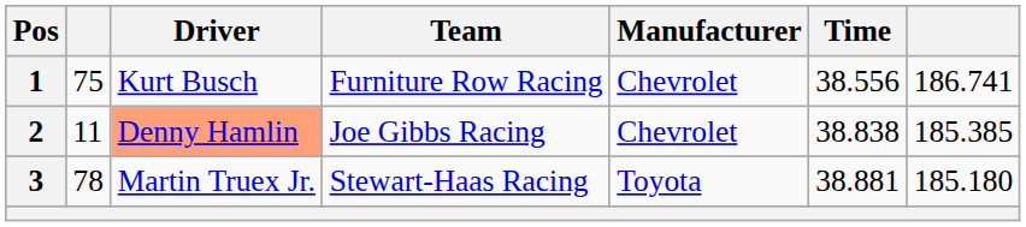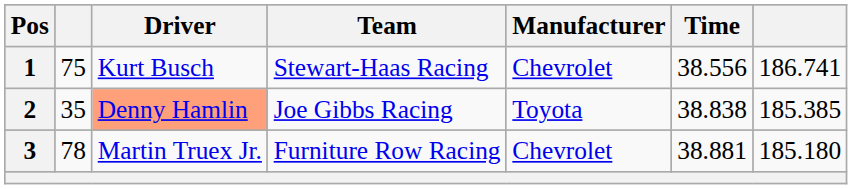 <table class="wikitable" style="font-size:95%">
 <tr>
 <th>Pos</th>
 <th></th>
 <th>Driver</th>
 <th>Team</th>
 <th>Manufacturer</th>
 <th>Time</th>
 <th></th>
 </tr>
 <tr>
 <th>1</th>
 <td>75</td>
 <td><a href='#'>Kurt Busch</a></td>
-<td><a href='#'>Furniture Row Racing</a></td>
+<td><a href='#'>Stewart-Haas Racing</a></td>
 <td><a href='#'>Chevrolet</a></td>
 <td>38.556</td>
 <td>186.741</td>
 </tr>
 <tr>
 <th>2</th>
-<td>11</td>
+<td>35</td>
 <td style="background: lightsalmon;"><a href='#'>Denny Hamlin</a></td>
 <td><a href='#'>Joe Gibbs Racing</a></td>
-<td><a href='#'>Chevrolet</a></td>
+<td><a href='#'>Toyota</a></td>
 <td>38.838</td>
 <td>185.385</td>
 </tr>
 <tr>
 <th>3</th>
 <td>78</td>
 <td><a href='#'>Martin Truex Jr.</a></td>
-<td><a href='#'>Stewart-Haas Racing</a></td>
-<td><a href='#'>Toyota</a></td>
+<td><a href='#'>Furniture Row Racing</a></td>
+<td><a href='#'>Chevrolet</a></td>
 <td>38.881</td>
 <td>185.180</td>
 </tr>
 <tr>
 <th colspan="7"></th>
 </tr>
 </table>
